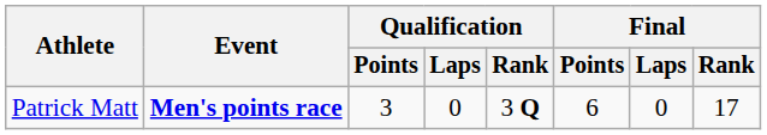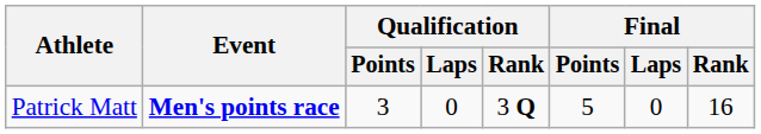 <table class=wikitable style="font-size:90%">
 <tr>
 <th rowspan="2">Athlete</th>
 <th rowspan="2">Event</th>
 <th colspan=3>Qualification</th>
 <th colspan=3>Final</th>
 </tr>
 <tr style="font-size:95%">
 <th>Points</th>
 <th>Laps</th>
 <th>Rank</th>
 <th>Points</th>
 <th>Laps</th>
 <th>Rank</th>
 </tr>
 <tr align=center>
 <td align=left><a href='#'>Patrick Matt</a></td>
 <td align=left><strong><a href='#'>Men's points race</a></strong></td>
 <td>3</td>
 <td>0</td>
 <td>3 <strong>Q</strong></td>
-<td>6</td>
+<td>5</td>
 <td>0</td>
-<td>17</td>
+<td>16</td>
 </tr>
 </table>
